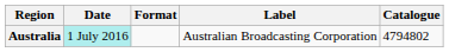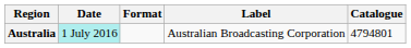 <table class="wikitable plainrowheaders">
 <tr>
 <th scope="col">Region</th>
 <th scope="col">Date</th>
 <th scope="col">Format</th>
 <th scope="col">Label</th>
 <th scope="col">Catalogue</th>
 </tr>
 <tr>
 <th scope="row">Australia</th>
 <td style="background: paleturquoise;">1 July 2016</td>
 <td></td>
 <td>Australian Broadcasting Corporation</td>
-<td>4794802</td>
+<td>4794801</td>
 </tr>
 </table>
